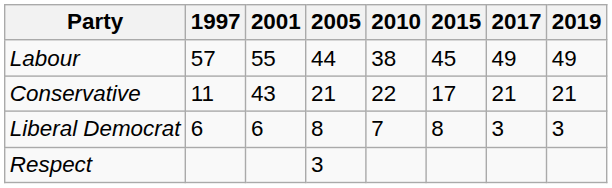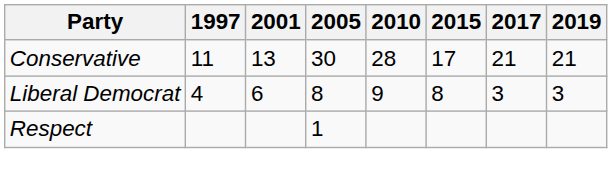 <table class="wikitable">
 <tr>
 <th>Party</th>
 <th>1997</th>
 <th>2001</th>
 <th>2005</th>
 <th>2010</th>
 <th>2015</th>
 <th>2017</th>
 <th>2019</th>
 </tr>
 <tr>
-<td><em>Labour</em></td>
-<td>57</td>
-<td>55</td>
-<td>44</td>
-<td>38</td>
-<td>45</td>
-<td>49</td>
-<td>49</td>
-</tr>
-<tr>
 <td><em>Conservative</em></td>
 <td>11</td>
-<td>43</td>
-<td>21</td>
-<td>22</td>
+<td>13</td>
+<td>30</td>
+<td>28</td>
 <td>17</td>
 <td>21</td>
 <td>21</td>
 </tr>
 <tr>
 <td><em>Liberal Democrat</em></td>
-<td>6</td>
+<td>4</td>
 <td>6</td>
 <td>8</td>
-<td>7</td>
+<td>9</td>
 <td>8</td>
 <td>3</td>
 <td>3</td>
 </tr>
 <tr>
 <td><em>Respect</em></td>
 <td></td>
 <td></td>
-<td>3</td>
+<td>1</td>
 <td></td>
 <td></td>
 <td></td>
 <td></td>
 </tr>
 </table>
